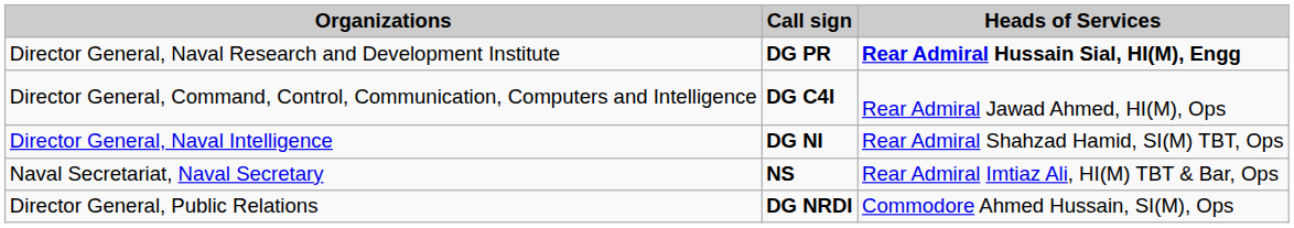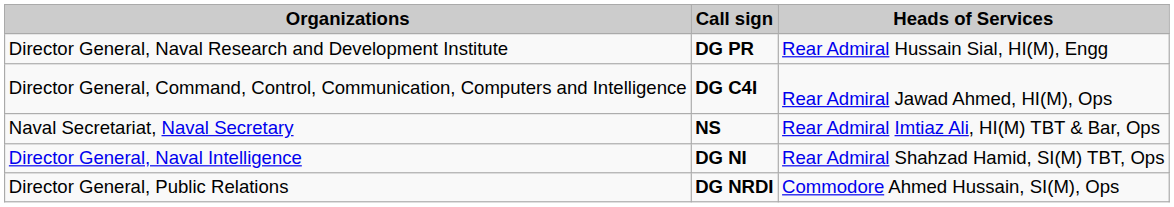 <table class="wikitable">
 <tr>
 <th style="background:#ccc;">Organizations</th>
 <th style="background:#ccc;">Call sign</th>
 <th style="background:#ccc;">Heads of Services</th>
 </tr>
 <tr>
 <td>Director General, Naval Research and Development Institute</td>
 <td><strong>DG PR</strong></td>
-<td><strong><a href='#'>Rear Admiral</a> Hussain Sial, HI(M), Engg</strong></td>
+<td><a href='#'>Rear Admiral</a> Hussain Sial, HI(M), Engg</td>
 </tr>
 <tr>
 <td>Director General, Command, Control, Communication, Computers and Intelligence</td>
 <td><strong>DG C4I</strong></td>
 <td><br><a href='#'>Rear Admiral</a> Jawad Ahmed, HI(M), Ops</td>
 </tr>
 <tr>
+<td>Naval Secretariat, <a href='#'>Naval Secretary</a></td>
+<td><strong>NS</strong></td>
+<td><a href='#'>Rear Admiral</a> <a href='#'>Imtiaz Ali</a>, HI(M) TBT & Bar, Ops</td>
+</tr>
+<tr>
 <td><a href='#'>Director General, Naval Intelligence</a></td>
 <td><strong>DG NI</strong></td>
 <td><a href='#'>Rear Admiral</a> Shahzad Hamid, SI(M) TBT, Ops</td>
-</tr>
-<tr>
-<td>Naval Secretariat, <a href='#'>Naval Secretary</a></td>
-<td><strong>NS</strong></td>
-<td><a href='#'>Rear Admiral</a> <a href='#'>Imtiaz Ali</a>, HI(M) TBT & Bar, Ops</td>
 </tr>
 <tr>
 <td>Director General, Public Relations</td>
 <td><strong>DG NRDI</strong></td>
 <td><a href='#'>Commodore</a> Ahmed Hussain, SI(M), Ops</td>
 </tr>
 </table>
